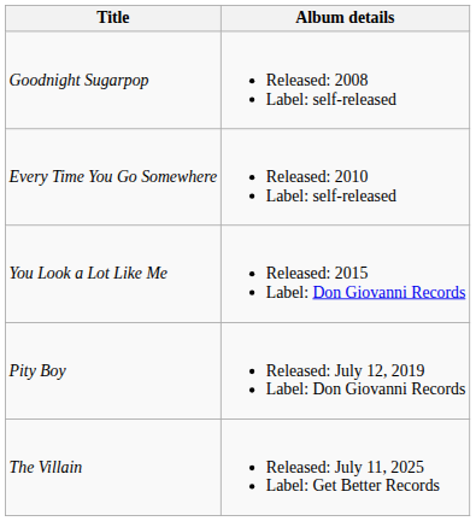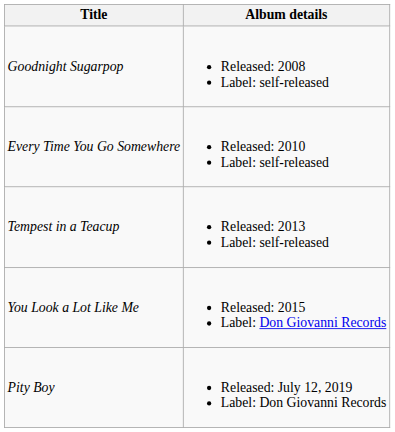 <table class=wikitable>
 <tr>
 <th>Title</th>
 <th>Album details</th>
 </tr>
 <tr>
 <td><em>Goodnight Sugarpop</em></td>
 <td><br><ul><li>Released: 2008</li><li>Label: self-released</li></ul></td>
 </tr>
 <tr>
 <td><em>Every Time You Go Somewhere</em></td>
 <td><br><ul><li>Released: 2010</li><li>Label: self-released</li></ul></td>
 </tr>
 <tr>
+<td><em>Tempest in a Teacup</em></td>
+<td><br><ul><li>Released: 2013</li><li>Label: self-released</li></ul></td>
+</tr>
+<tr>
 <td><em>You Look a Lot Like Me</em></td>
 <td><br><ul><li>Released: 2015</li><li>Label: <a href='#'>Don Giovanni Records</a></li></ul></td>
 </tr>
 <tr>
 <td><em>Pity Boy</em></td>
 <td><br><ul><li>Released: July 12, 2019</li><li>Label: Don Giovanni Records</li></ul></td>
 </tr>
-<tr>
-<td><em>The Villain</em></td>
-<td><br><ul><li>Released: July 11, 2025</li><li>Label: Get Better Records</li></ul></td>
-</tr>
 </table>
